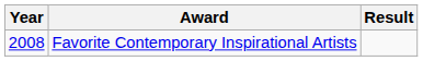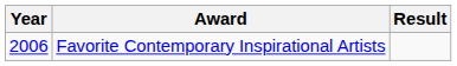 <table class="wikitable">
 <tr>
 <th>Year</th>
 <th>Award</th>
 <th>Result</th>
 </tr>
 <tr>
-<td><a href='#'>2008</a></td>
+<td><a href='#'>2006</a></td>
 <td><a href='#'>Favorite Contemporary Inspirational Artists</a></td>
 <td></td>
 </tr>
 </table>
